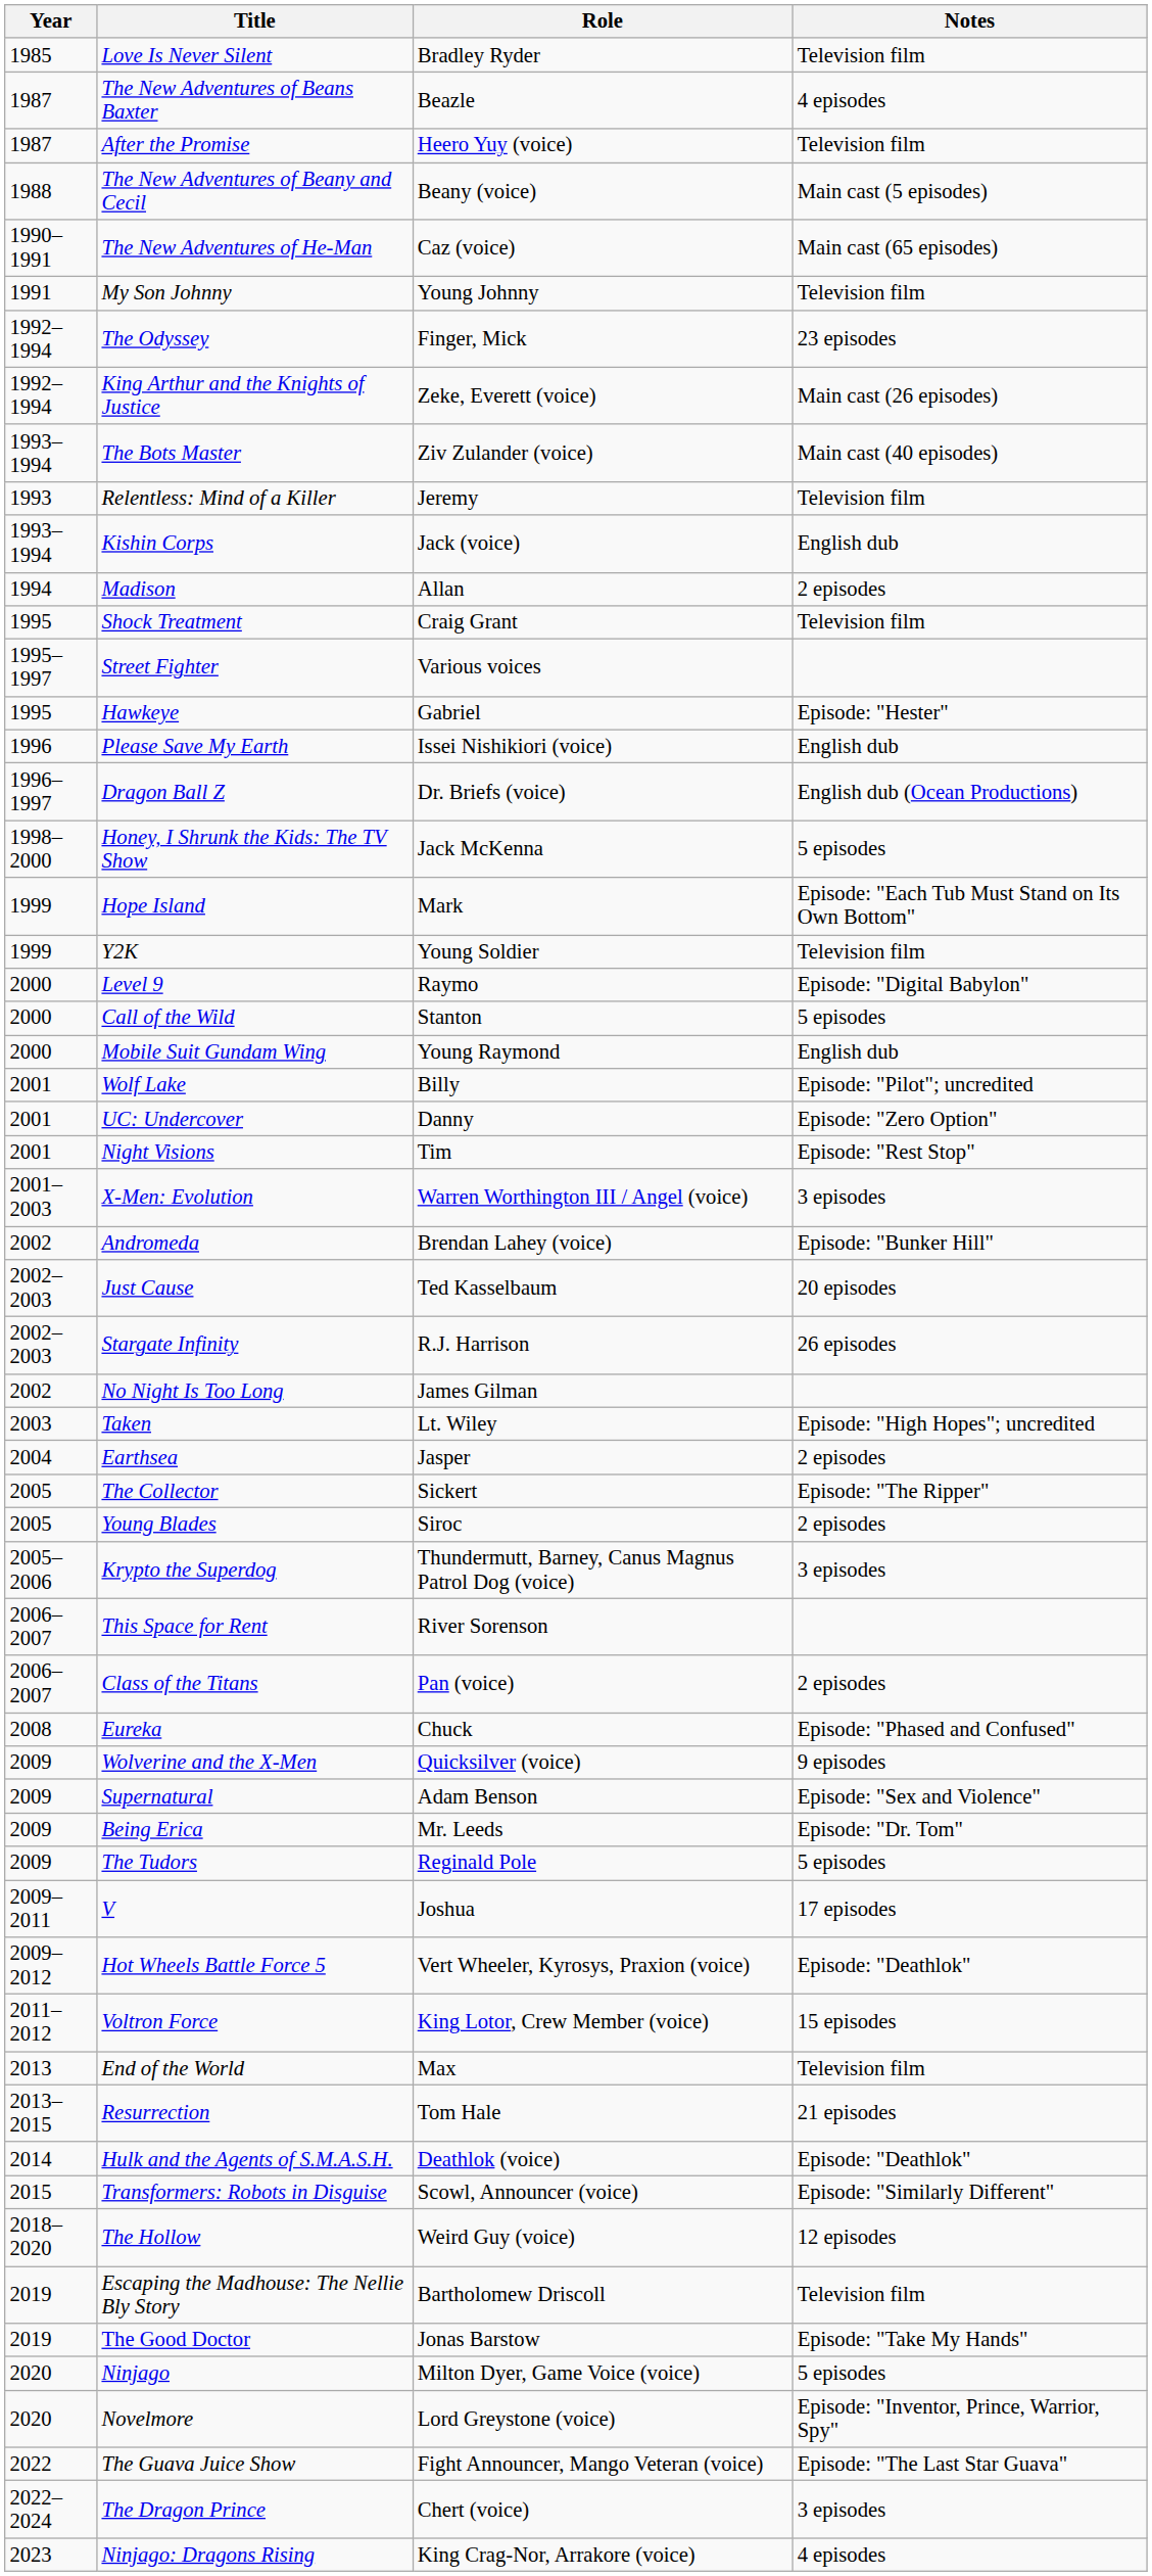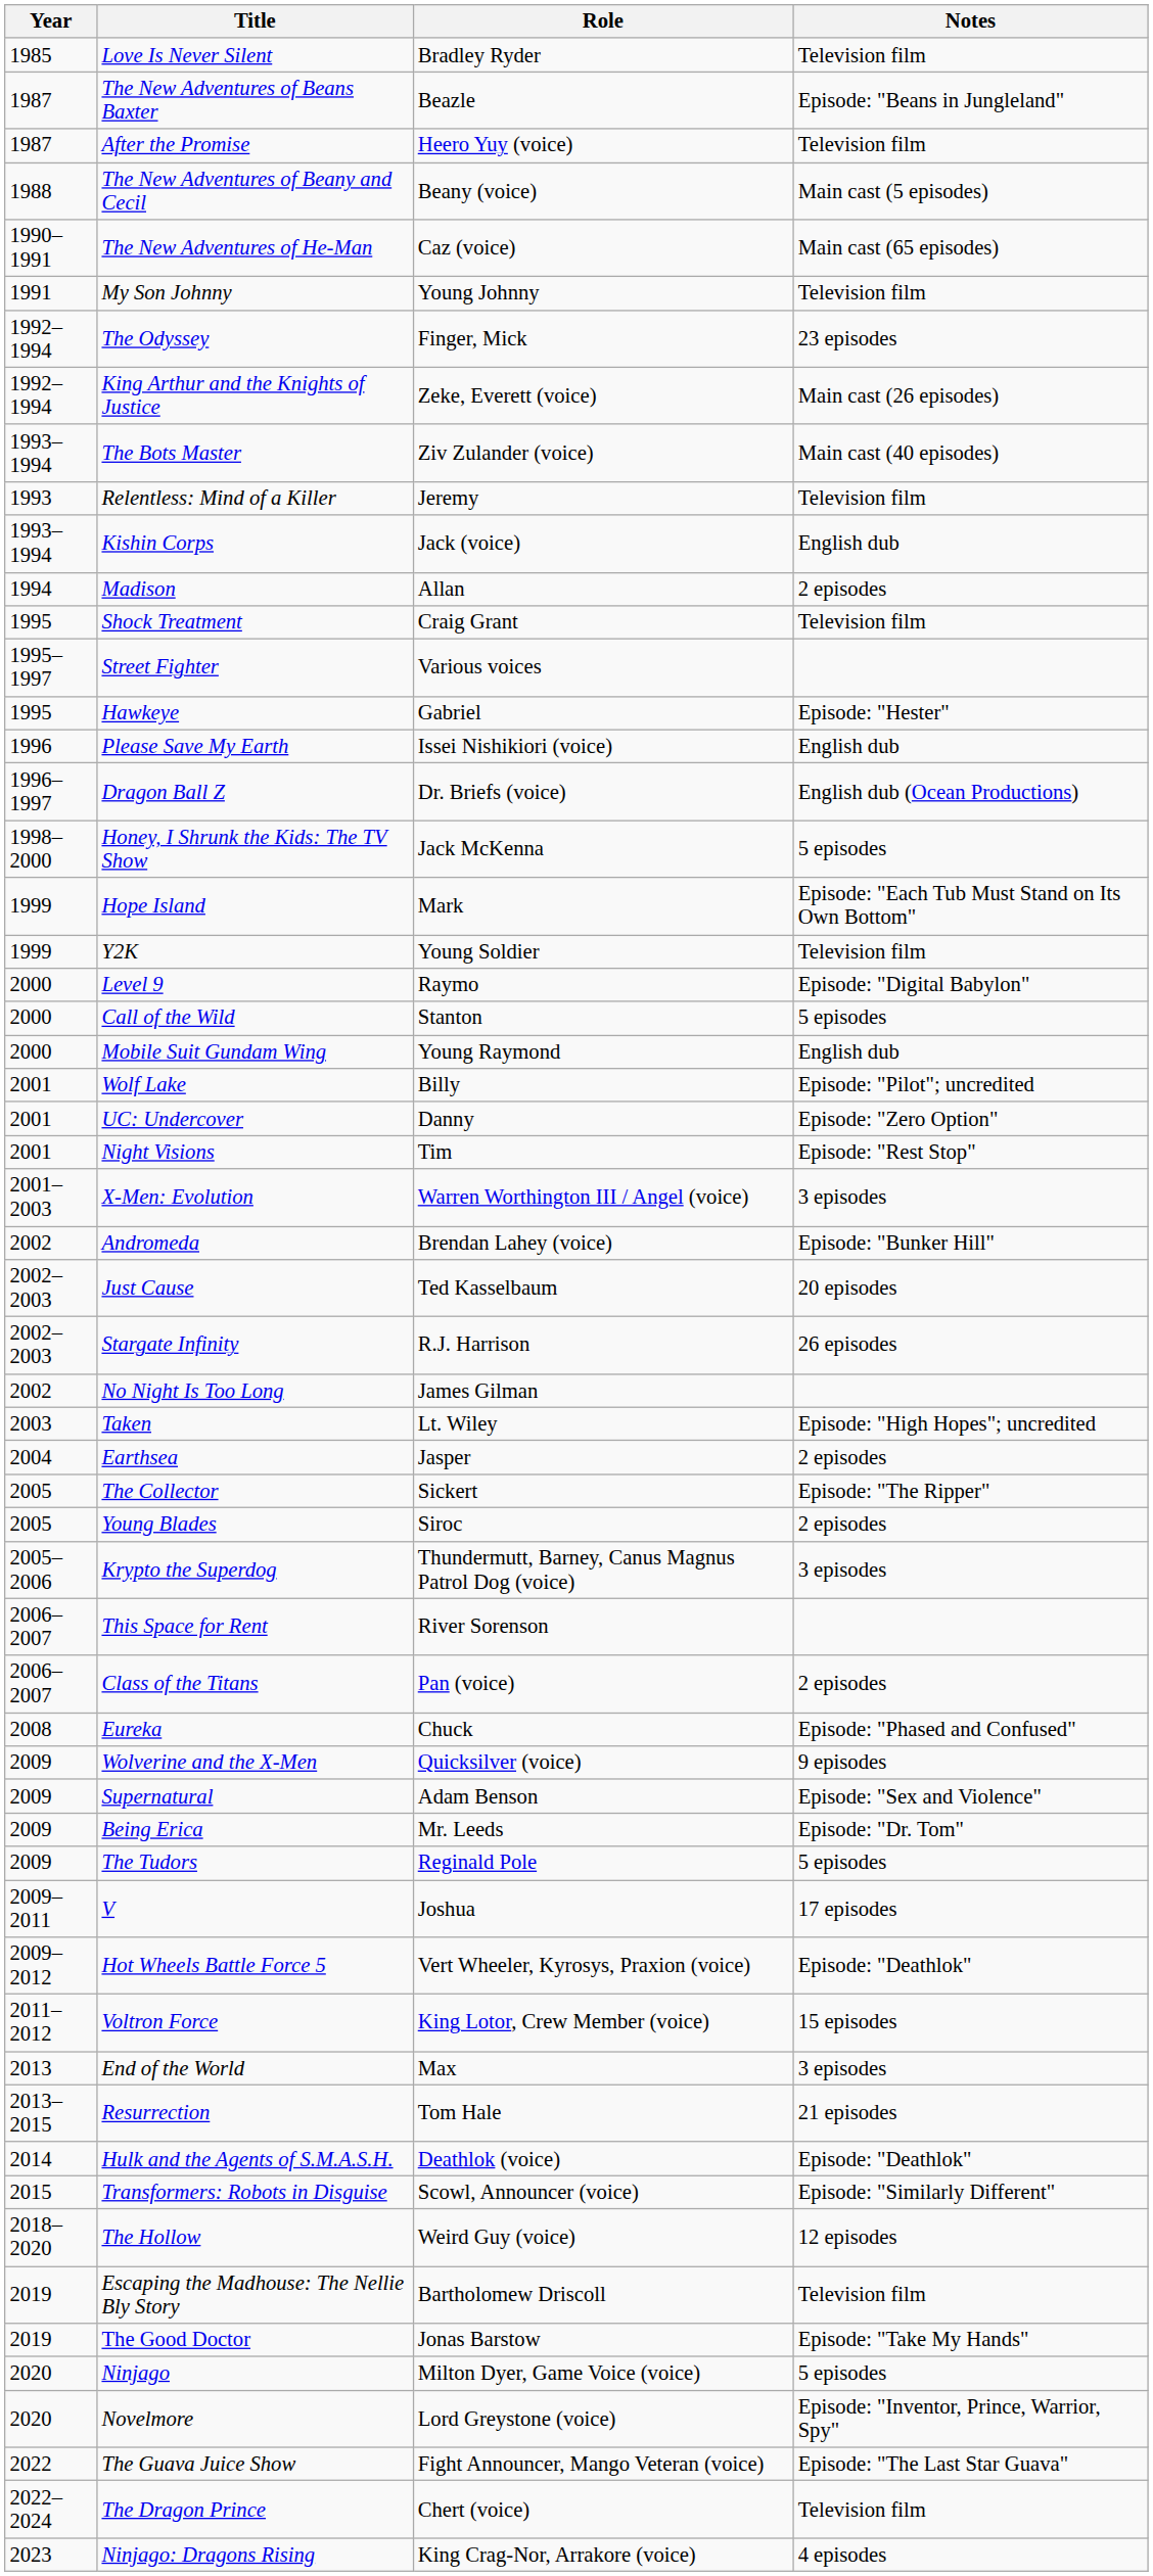 <table class="wikitable sortable">
 <tr>
 <th>Year</th>
 <th>Title</th>
 <th>Role</th>
 <th>Notes</th>
 </tr>
 <tr>
 <td>1985</td>
 <td><em><a href='#'>Love Is Never Silent</a></em></td>
 <td>Bradley Ryder</td>
 <td>Television film</td>
 </tr>
 <tr>
 <td>1987</td>
 <td><em><a href='#'>The New Adventures of Beans Baxter</a></em></td>
 <td>Beazle</td>
-<td>4 episodes</td>
+<td>Episode: "Beans in Jungleland"</td>
 </tr>
 <tr>
 <td>1987</td>
 <td><em><a href='#'>After the Promise</a></em></td>
 <td><a href='#'>Heero Yuy</a> (voice)</td>
 <td>Television film</td>
 </tr>
 <tr>
 <td>1988</td>
 <td><em><a href='#'>The New Adventures of Beany and Cecil</a></em></td>
 <td>Beany (voice)</td>
 <td>Main cast (5 episodes)</td>
 </tr>
 <tr>
 <td>1990–1991</td>
 <td><em><a href='#'>The New Adventures of He-Man</a></em></td>
 <td>Caz (voice)</td>
 <td>Main cast (65 episodes)</td>
 </tr>
 <tr>
 <td>1991</td>
 <td><em>My Son Johnny</em></td>
 <td>Young Johnny</td>
 <td>Television film</td>
 </tr>
 <tr>
 <td>1992–1994</td>
 <td><em><a href='#'>The Odyssey</a></em></td>
 <td>Finger, Mick</td>
 <td>23 episodes</td>
 </tr>
 <tr>
 <td>1992–1994</td>
 <td><em><a href='#'>King Arthur and the Knights of Justice</a></em></td>
 <td>Zeke, Everett (voice)</td>
 <td>Main cast (26 episodes)</td>
 </tr>
 <tr>
 <td>1993–1994</td>
 <td><em><a href='#'>The Bots Master</a></em></td>
 <td>Ziv Zulander (voice)</td>
 <td>Main cast (40 episodes)</td>
 </tr>
 <tr>
 <td>1993</td>
 <td><em>Relentless: Mind of a Killer</em></td>
 <td>Jeremy</td>
 <td>Television film</td>
 </tr>
 <tr>
 <td>1993–1994</td>
 <td><em><a href='#'>Kishin Corps</a></em></td>
 <td>Jack (voice)</td>
 <td>English dub</td>
 </tr>
 <tr>
 <td>1994</td>
 <td><em><a href='#'>Madison</a></em></td>
 <td>Allan</td>
 <td>2 episodes</td>
 </tr>
 <tr>
 <td>1995</td>
 <td><em><a href='#'>Shock Treatment</a></em></td>
 <td>Craig Grant</td>
 <td>Television film</td>
 </tr>
 <tr>
 <td>1995–1997</td>
 <td><em><a href='#'>Street Fighter</a></em></td>
 <td>Various voices</td>
 <td></td>
 </tr>
 <tr>
 <td>1995</td>
 <td><em><a href='#'>Hawkeye</a></em></td>
 <td>Gabriel</td>
 <td>Episode: "Hester"</td>
 </tr>
 <tr>
 <td>1996</td>
 <td><em><a href='#'>Please Save My Earth</a></em></td>
 <td>Issei Nishikiori (voice)</td>
 <td>English dub</td>
 </tr>
 <tr>
 <td>1996–1997</td>
 <td><em><a href='#'>Dragon Ball Z</a></em></td>
 <td>Dr. Briefs (voice)</td>
 <td>English dub (<a href='#'>Ocean Productions</a>)</td>
 </tr>
 <tr>
 <td>1998–2000</td>
 <td><em><a href='#'>Honey, I Shrunk the Kids: The TV Show</a></em></td>
 <td>Jack McKenna</td>
 <td>5 episodes</td>
 </tr>
 <tr>
 <td>1999</td>
 <td><em><a href='#'>Hope Island</a></em></td>
 <td>Mark</td>
 <td>Episode: "Each Tub Must Stand on Its Own Bottom"</td>
 </tr>
 <tr>
 <td>1999</td>
 <td><em>Y2K</em></td>
 <td>Young Soldier</td>
 <td>Television film</td>
 </tr>
 <tr>
 <td>2000</td>
 <td><em><a href='#'>Level 9</a></em></td>
 <td>Raymo</td>
 <td>Episode: "Digital Babylon"</td>
 </tr>
 <tr>
 <td>2000</td>
 <td><em><a href='#'>Call of the Wild</a></em></td>
 <td>Stanton</td>
 <td>5 episodes</td>
 </tr>
 <tr>
 <td>2000</td>
 <td><em><a href='#'>Mobile Suit Gundam Wing</a></em></td>
 <td>Young Raymond</td>
 <td>English dub</td>
 </tr>
 <tr>
 <td>2001</td>
 <td><em><a href='#'>Wolf Lake</a></em></td>
 <td>Billy</td>
 <td>Episode: "Pilot"; uncredited</td>
 </tr>
 <tr>
 <td>2001</td>
 <td><em><a href='#'>UC: Undercover</a></em></td>
 <td>Danny</td>
 <td>Episode: "Zero Option"</td>
 </tr>
 <tr>
 <td>2001</td>
 <td><em><a href='#'>Night Visions</a></em></td>
 <td>Tim</td>
 <td>Episode: "Rest Stop"</td>
 </tr>
 <tr>
 <td>2001–2003</td>
 <td><em><a href='#'>X-Men: Evolution</a></em></td>
 <td><a href='#'>Warren Worthington III / Angel</a> (voice)</td>
 <td>3 episodes</td>
 </tr>
 <tr>
 <td>2002</td>
 <td><em><a href='#'>Andromeda</a></em></td>
 <td>Brendan Lahey (voice)</td>
 <td>Episode: "Bunker Hill"</td>
 </tr>
 <tr>
 <td>2002–2003</td>
 <td><em><a href='#'>Just Cause</a></em></td>
 <td>Ted Kasselbaum</td>
 <td>20 episodes</td>
 </tr>
 <tr>
 <td>2002–2003</td>
 <td><em><a href='#'>Stargate Infinity</a></em></td>
 <td>R.J. Harrison</td>
 <td>26 episodes</td>
 </tr>
 <tr>
 <td>2002</td>
 <td><em><a href='#'>No Night Is Too Long</a></em></td>
 <td>James Gilman</td>
 <td></td>
 </tr>
 <tr>
 <td>2003</td>
 <td><em><a href='#'>Taken</a></em></td>
 <td>Lt. Wiley</td>
 <td>Episode: "High Hopes"; uncredited</td>
 </tr>
 <tr>
 <td>2004</td>
 <td><em><a href='#'>Earthsea</a></em></td>
 <td>Jasper</td>
 <td>2 episodes</td>
 </tr>
 <tr>
 <td>2005</td>
 <td><em><a href='#'>The Collector</a></em></td>
 <td>Sickert</td>
 <td>Episode: "The Ripper"</td>
 </tr>
 <tr>
 <td>2005</td>
 <td><em><a href='#'>Young Blades</a></em></td>
 <td>Siroc</td>
 <td>2 episodes</td>
 </tr>
 <tr>
 <td>2005–2006</td>
 <td><em><a href='#'>Krypto the Superdog</a></em></td>
 <td>Thundermutt, Barney, Canus Magnus Patrol Dog (voice)</td>
 <td>3 episodes</td>
 </tr>
 <tr>
 <td>2006–2007</td>
 <td><em><a href='#'>This Space for Rent</a></em></td>
 <td>River Sorenson</td>
 <td></td>
 </tr>
 <tr>
 <td>2006–2007</td>
 <td><em><a href='#'>Class of the Titans</a></em></td>
 <td><a href='#'>Pan</a> (voice)</td>
 <td>2 episodes</td>
 </tr>
 <tr>
 <td>2008</td>
 <td><em><a href='#'>Eureka</a></em></td>
 <td>Chuck</td>
 <td>Episode: "Phased and Confused"</td>
 </tr>
 <tr>
 <td>2009</td>
 <td><em><a href='#'>Wolverine and the X-Men</a></em></td>
 <td><a href='#'>Quicksilver</a> (voice)</td>
 <td>9 episodes</td>
 </tr>
 <tr>
 <td>2009</td>
 <td><em><a href='#'>Supernatural</a></em></td>
 <td>Adam Benson</td>
 <td>Episode: "Sex and Violence"</td>
 </tr>
 <tr>
 <td>2009</td>
 <td><em><a href='#'>Being Erica</a></em></td>
 <td>Mr. Leeds</td>
 <td>Episode: "Dr. Tom"</td>
 </tr>
 <tr>
 <td>2009</td>
 <td><em><a href='#'>The Tudors</a></em></td>
 <td><a href='#'>Reginald Pole</a></td>
 <td>5 episodes</td>
 </tr>
 <tr>
 <td>2009–2011</td>
 <td><em><a href='#'>V</a></em></td>
 <td>Joshua</td>
 <td>17 episodes</td>
 </tr>
 <tr>
 <td>2009–2012</td>
 <td><em><a href='#'>Hot Wheels Battle Force 5</a></em></td>
 <td>Vert Wheeler, Kyrosys, Praxion (voice)</td>
 <td>Episode: "Deathlok"</td>
 </tr>
 <tr>
 <td>2011–2012</td>
 <td><em><a href='#'>Voltron Force</a></em></td>
 <td><a href='#'>King Lotor</a>, Crew Member (voice)</td>
 <td>15 episodes</td>
 </tr>
 <tr>
 <td>2013</td>
 <td><em>End of the World</em></td>
 <td>Max</td>
-<td>Television film</td>
+<td>3 episodes</td>
 </tr>
 <tr>
 <td>2013–2015</td>
 <td><em><a href='#'>Resurrection</a></em></td>
 <td>Tom Hale</td>
 <td>21 episodes</td>
 </tr>
 <tr>
 <td>2014</td>
 <td><em><a href='#'>Hulk and the Agents of S.M.A.S.H.</a></em></td>
 <td><a href='#'>Deathlok</a> (voice)</td>
 <td>Episode: "Deathlok"</td>
 </tr>
 <tr>
 <td>2015</td>
 <td><em><a href='#'>Transformers: Robots in Disguise</a></em></td>
 <td>Scowl, Announcer (voice)</td>
 <td>Episode: "Similarly Different"</td>
 </tr>
 <tr>
 <td>2018–2020</td>
 <td><em><a href='#'>The Hollow</a></em></td>
 <td>Weird Guy (voice)</td>
 <td>12 episodes</td>
 </tr>
 <tr>
 <td>2019</td>
 <td><em>Escaping the Madhouse: The Nellie Bly Story</em></td>
 <td>Bartholomew Driscoll</td>
 <td>Television film</td>
 </tr>
 <tr>
 <td>2019</td>
 <td><a href='#'>The Good Doctor</a></td>
 <td>Jonas Barstow</td>
 <td>Episode: "Take My Hands"</td>
 </tr>
 <tr>
 <td>2020</td>
 <td><em><a href='#'>Ninjago</a></em></td>
 <td>Milton Dyer, Game Voice (voice)</td>
 <td>5 episodes</td>
 </tr>
 <tr>
 <td>2020</td>
 <td><em>Novelmore</em></td>
 <td>Lord Greystone (voice)</td>
 <td>Episode: "Inventor, Prince, Warrior, Spy"</td>
 </tr>
 <tr>
 <td>2022</td>
 <td><em>The Guava Juice Show</em></td>
 <td>Fight Announcer, Mango Veteran (voice)</td>
 <td>Episode: "The Last Star Guava"</td>
 </tr>
 <tr>
 <td>2022–2024</td>
 <td><em><a href='#'>The Dragon Prince</a></em></td>
 <td>Chert (voice)</td>
-<td>3 episodes</td>
+<td>Television film</td>
 </tr>
 <tr>
 <td>2023</td>
 <td><em><a href='#'>Ninjago: Dragons Rising</a></em></td>
 <td>King Crag-Nor, Arrakore (voice)</td>
 <td>4 episodes</td>
 </tr>
 </table>
